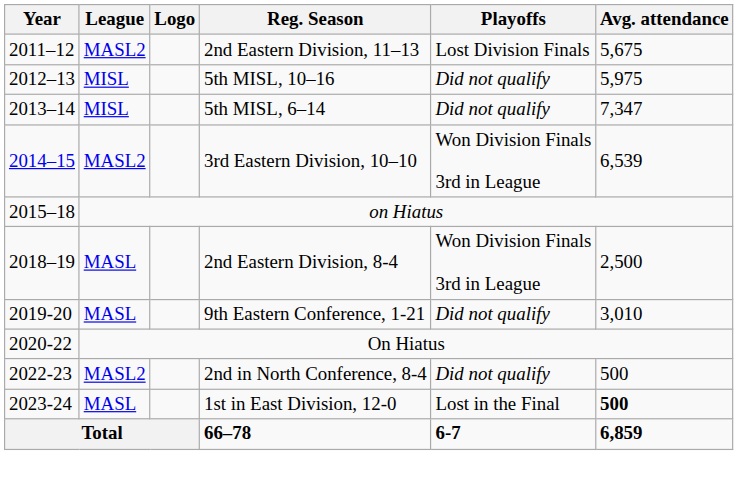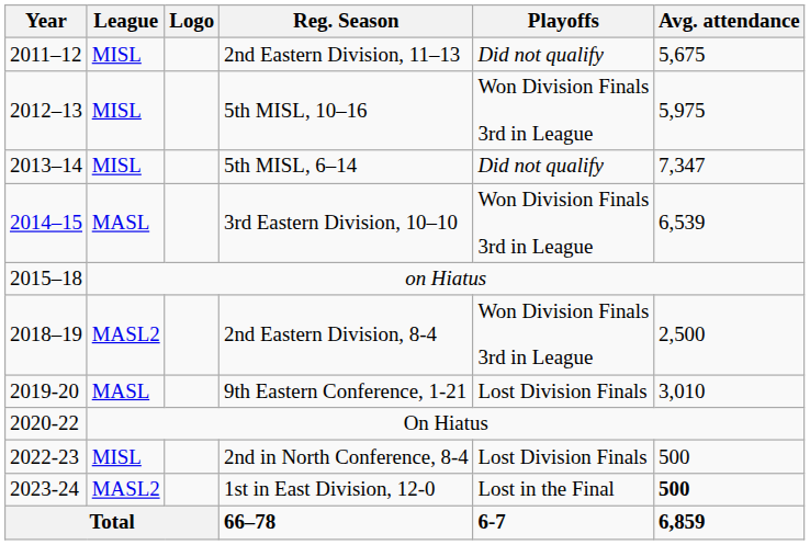 <table class="wikitable">
 <tr>
 <th>Year</th>
 <th>League</th>
 <th>Logo</th>
 <th>Reg. Season</th>
 <th>Playoffs</th>
 <th>Avg. attendance</th>
 </tr>
 <tr>
 <td>2011–12</td>
-<td><a href='#'>MASL2</a></td>
+<td><a href='#'>MISL</a></td>
 <td></td>
 <td>2nd Eastern Division, 11–13</td>
-<td>Lost Division Finals</td>
+<td><em>Did not qualify</em></td>
 <td>5,675</td>
 </tr>
 <tr>
 <td>2012–13</td>
 <td><a href='#'>MISL</a></td>
 <td></td>
 <td>5th MISL, 10–16</td>
-<td><em>Did not qualify</em></td>
+<td>Won Division Finals<br><br>3rd in League</td>
 <td>5,975</td>
 </tr>
 <tr>
 <td>2013–14</td>
 <td><a href='#'>MISL</a></td>
 <td></td>
 <td>5th MISL, 6–14</td>
 <td><em>Did not qualify</em></td>
 <td>7,347</td>
 </tr>
 <tr>
 <td><a href='#'>2014–15</a></td>
-<td><a href='#'>MASL2</a></td>
+<td><a href='#'>MASL</a></td>
 <td></td>
 <td>3rd Eastern Division, 10–10</td>
 <td>Won Division Finals<br><br>3rd in League</td>
 <td>6,539</td>
 </tr>
 <tr>
 <td>2015–18</td>
 <td colspan=8 align=center><em>on Hiatus</em></td>
 </tr>
 <tr>
 <td>2018–19</td>
-<td><a href='#'>MASL</a></td>
+<td><a href='#'>MASL2</a></td>
 <td></td>
 <td>2nd Eastern Division, 8-4</td>
 <td>Won Division Finals<br><br>3rd in League</td>
 <td>2,500</td>
 </tr>
 <tr>
 <td>2019-20</td>
 <td><a href='#'>MASL</a></td>
 <td></td>
 <td>9th Eastern Conference, 1-21</td>
-<td><em>Did not qualify</em></td>
+<td>Lost Division Finals</td>
 <td>3,010</td>
 </tr>
 <tr>
 <td>2020-22</td>
 <td colspan=8 align=center>On Hiatus</td>
 </tr>
 <tr>
 <td>2022-23</td>
-<td><a href='#'>MASL2</a></td>
+<td><a href='#'>MISL</a></td>
 <td></td>
 <td>2nd in North Conference, 8-4</td>
-<td><em>Did not qualify</em></td>
+<td>Lost Division Finals</td>
 <td>500</td>
 </tr>
 <tr>
 <td>2023-24</td>
-<td><a href='#'>MASL</a></td>
+<td><a href='#'>MASL2</a></td>
 <td></td>
 <td>1st in East Division, 12-0</td>
 <td>Lost in the Final</td>
 <td><strong>500</strong></td>
 </tr>
 <tr q>
 <th align="center" rowSpan="1" colSpan="3">Total</th>
 <td><strong>66–78</strong></td>
 <td><strong>6-7</strong></td>
 <td><strong>6,859</strong></td>
 </tr>
 </table>
